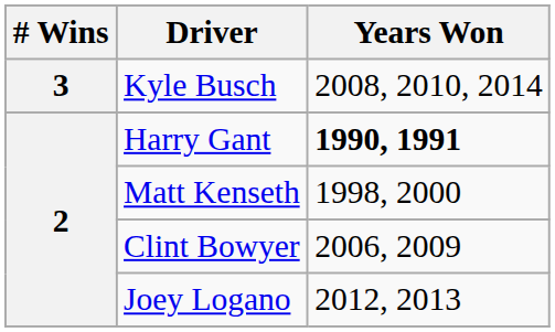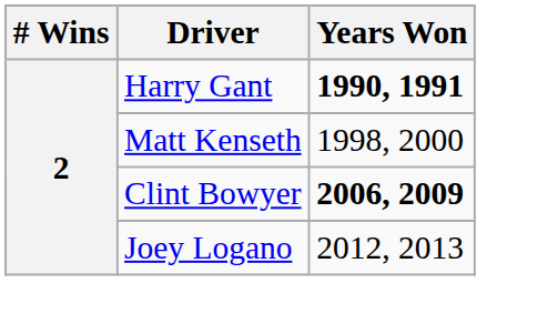 <table class="wikitable" style="font-size: 95%;">
 <tr>
 <th># Wins</th>
 <th>Driver</th>
 <th>Years Won</th>
-</tr>
-<tr>
-<th>3</th>
-<td><a href='#'>Kyle Busch</a></td>
-<td>2008, 2010, 2014</td>
 </tr>
 <tr>
 <th rowspan="4">2</th>
 <td><a href='#'>Harry Gant</a></td>
 <td><strong>1990, 1991</strong></td>
 </tr>
 <tr>
 <td><a href='#'>Matt Kenseth</a></td>
 <td>1998, 2000</td>
 </tr>
 <tr>
 <td><a href='#'>Clint Bowyer</a></td>
-<td>2006, 2009</td>
+<td><strong>2006, 2009</strong></td>
 </tr>
 <tr>
 <td><a href='#'>Joey Logano</a></td>
 <td>2012, 2013</td>
 </tr>
 </table>
